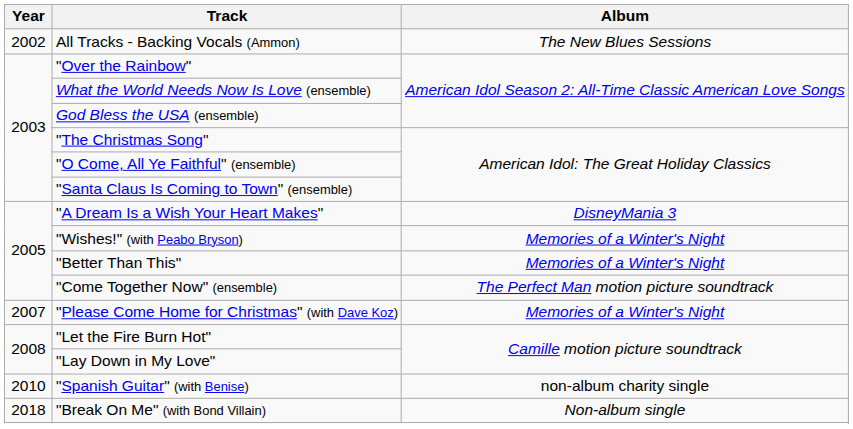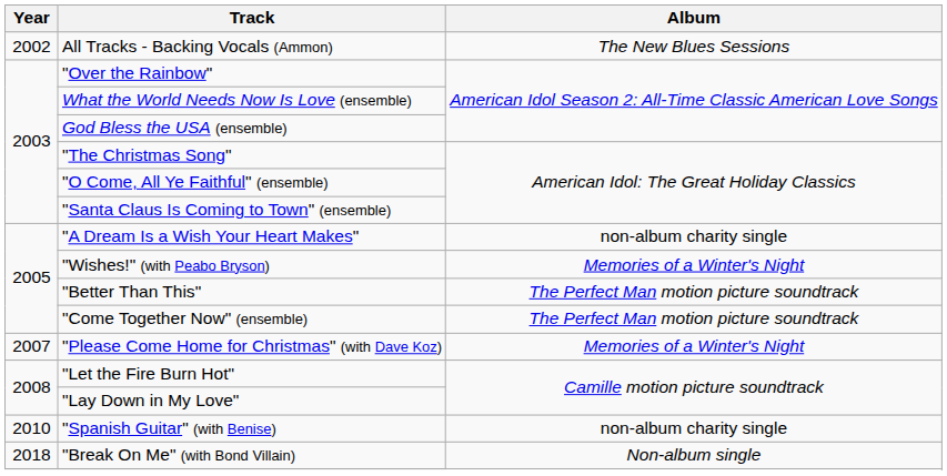 <table class="wikitable" style="text-align:center;">
 <tr>
 <th width="42">Year</th>
 <th>Track</th>
 <th>Album</th>
 </tr>
 <tr>
 <td>2002</td>
 <td align="left">All Tracks - Backing Vocals <small>(Ammon)</small></td>
 <td><em>The New Blues Sessions</em></td>
 </tr>
 <tr>
 <td rowspan="6">2003</td>
 <td align="left">"<a href='#'>Over the Rainbow</a>"</td>
 <td rowspan="3"><em><a href='#'>American Idol Season 2: All-Time Classic American Love Songs</a></em></td>
 </tr>
 <tr>
 <td align="left"><em><a href='#'>What the World Needs Now Is Love</a></em> <small>(ensemble)</small></td>
 </tr>
 <tr>
 <td align="left"><em><a href='#'>God Bless the USA</a></em> <small>(ensemble)</small></td>
 </tr>
 <tr>
 <td align="left">"<a href='#'>The Christmas Song</a>"</td>
 <td rowspan="3"><em>American Idol: The Great Holiday Classics</em></td>
 </tr>
 <tr>
 <td align="left">"<a href='#'>O Come, All Ye Faithful</a>" <small>(ensemble)</small></td>
 </tr>
 <tr>
 <td align="left">"<a href='#'>Santa Claus Is Coming to Town</a>" <small>(ensemble)</small></td>
 </tr>
 <tr>
 <td rowspan="4">2005</td>
 <td align="left">"<a href='#'>A Dream Is a Wish Your Heart Makes</a>"</td>
-<td><em><a href='#'>DisneyMania 3</a></em></td>
+<td>non-album charity single</td>
 </tr>
 <tr>
 <td align="left">"Wishes!" <small>(with <a href='#'>Peabo Bryson</a>)</small></td>
 <td><em><a href='#'>Memories of a Winter's Night</a></em></td>
 </tr>
 <tr>
 <td align="left">"Better Than This"</td>
-<td><em><a href='#'>Memories of a Winter's Night</a></em></td>
+<td><em><a href='#'>The Perfect Man</a> motion picture soundtrack</em></td>
 </tr>
 <tr>
 <td align="left">"Come Together Now" <small>(ensemble)</small></td>
 <td><em><a href='#'>The Perfect Man</a> motion picture soundtrack</em></td>
 </tr>
 <tr>
 <td>2007</td>
 <td align="left">"<a href='#'>Please Come Home for Christmas</a>" <small>(with <a href='#'>Dave Koz</a>)</small></td>
 <td><em><a href='#'>Memories of a Winter's Night</a></em></td>
 </tr>
 <tr>
 <td rowspan="2">2008</td>
 <td align="left">"Let the Fire Burn Hot"</td>
 <td rowspan="2"><em><a href='#'>Camille</a> motion picture soundtrack</em></td>
 </tr>
 <tr>
 <td align="left">"Lay Down in My Love"</td>
 </tr>
 <tr>
 <td>2010</td>
 <td align="left">"<a href='#'>Spanish Guitar</a>" <small>(with <a href='#'>Benise</a>)</small></td>
 <td>non-album charity single</td>
 </tr>
 <tr>
 <td>2018</td>
 <td align="left">"Break On Me" <small>(with Bond Villain)</small></td>
 <td rowspan="2"><em>Non-album single</em></td>
 </tr>
 <tr>
 </tr>
 </table>
